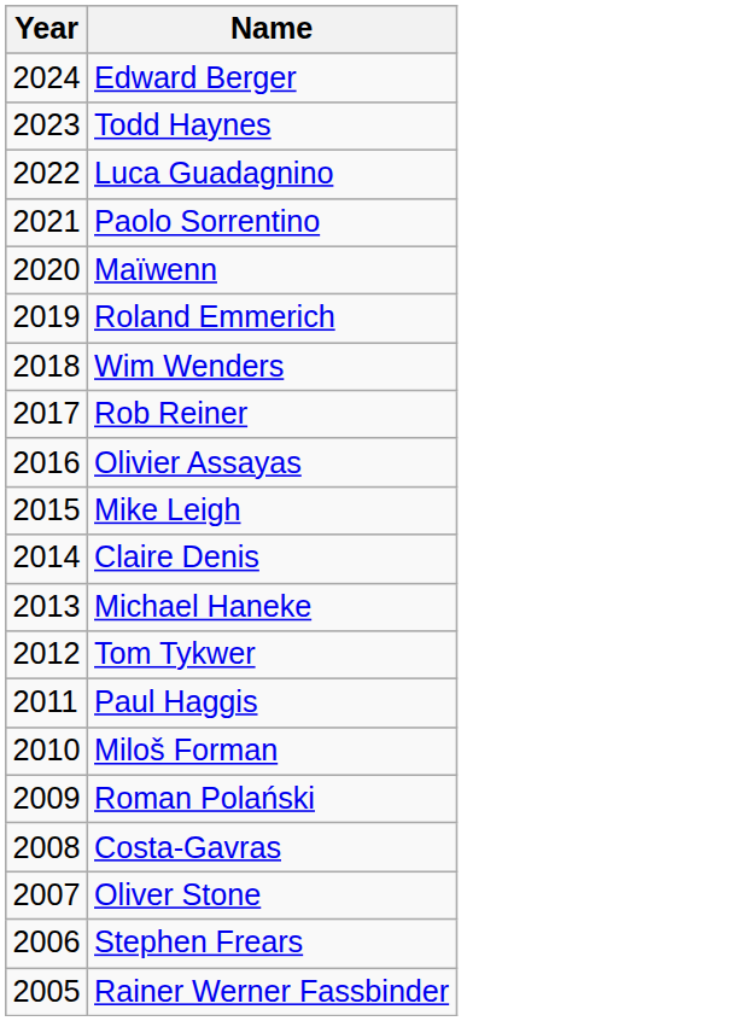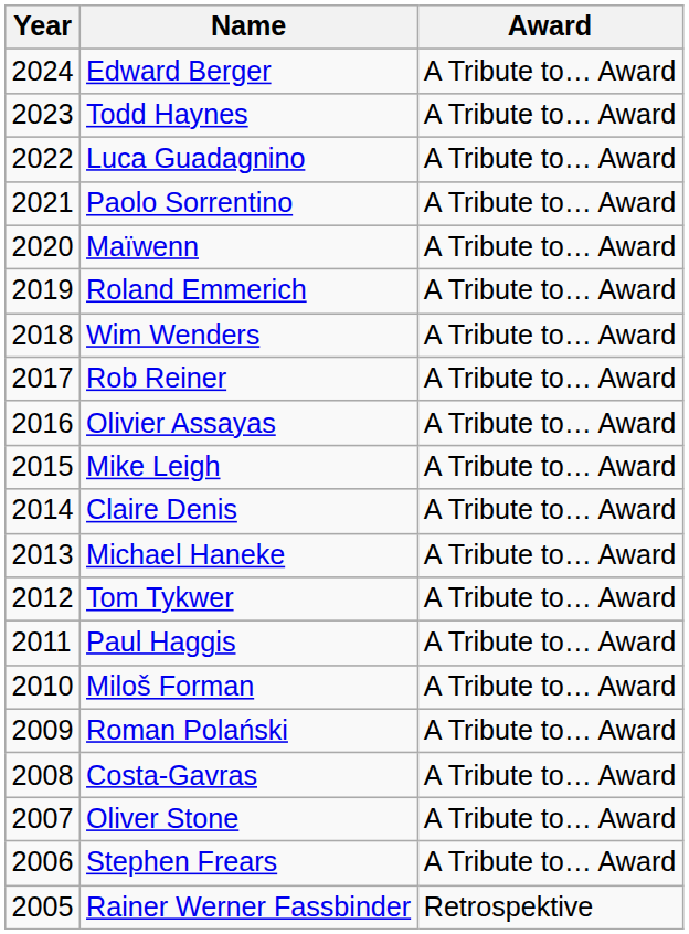 <table class="wikitable">
 <tr>
 <th>Year</th>
 <th>Name</th>
+<th>Award</th>
 </tr>
 <tr>
 <td>2024</td>
 <td><a href='#'>Edward Berger</a></td>
+<td>A Tribute to… Award</td>
 </tr>
 <tr>
 <td>2023</td>
 <td><a href='#'>Todd Haynes</a></td>
+<td>A Tribute to… Award</td>
 </tr>
 <tr>
 <td>2022</td>
 <td><a href='#'>Luca Guadagnino</a></td>
+<td>A Tribute to… Award</td>
 </tr>
 <tr>
 <td>2021</td>
 <td><a href='#'>Paolo Sorrentino</a></td>
+<td>A Tribute to… Award</td>
 </tr>
 <tr>
 <td>2020</td>
 <td><a href='#'>Maïwenn</a></td>
+<td>A Tribute to… Award</td>
 </tr>
 <tr>
 <td>2019</td>
 <td><a href='#'>Roland Emmerich</a></td>
+<td>A Tribute to… Award</td>
 </tr>
 <tr>
 <td>2018</td>
 <td><a href='#'>Wim Wenders</a></td>
+<td>A Tribute to… Award</td>
 </tr>
 <tr>
 <td>2017</td>
 <td><a href='#'>Rob Reiner</a></td>
+<td>A Tribute to… Award</td>
 </tr>
 <tr>
 <td>2016</td>
 <td><a href='#'>Olivier Assayas</a></td>
+<td>A Tribute to… Award</td>
 </tr>
 <tr>
 <td>2015</td>
 <td><a href='#'>Mike Leigh</a></td>
+<td>A Tribute to… Award</td>
 </tr>
 <tr>
 <td>2014</td>
 <td><a href='#'>Claire Denis</a></td>
+<td>A Tribute to… Award</td>
 </tr>
 <tr>
 <td>2013</td>
 <td><a href='#'>Michael Haneke</a></td>
+<td>A Tribute to… Award</td>
 </tr>
 <tr>
 <td>2012</td>
 <td><a href='#'>Tom Tykwer</a></td>
+<td>A Tribute to… Award</td>
 </tr>
 <tr>
 <td>2011</td>
 <td><a href='#'>Paul Haggis</a></td>
+<td>A Tribute to… Award</td>
 </tr>
 <tr>
 <td>2010</td>
 <td><a href='#'>Miloš Forman</a></td>
+<td>A Tribute to… Award</td>
 </tr>
 <tr>
 <td>2009</td>
 <td><a href='#'>Roman Polański</a></td>
+<td>A Tribute to… Award</td>
 </tr>
 <tr>
 <td>2008</td>
 <td><a href='#'>Costa-Gavras</a></td>
+<td>A Tribute to… Award</td>
 </tr>
 <tr>
 <td>2007</td>
 <td><a href='#'>Oliver Stone</a></td>
+<td>A Tribute to… Award</td>
 </tr>
 <tr>
 <td>2006</td>
 <td><a href='#'>Stephen Frears</a></td>
+<td>A Tribute to… Award</td>
 </tr>
 <tr>
 <td>2005</td>
 <td><a href='#'>Rainer Werner Fassbinder</a></td>
+<td>Retrospektive</td>
 </tr>
 </table>
